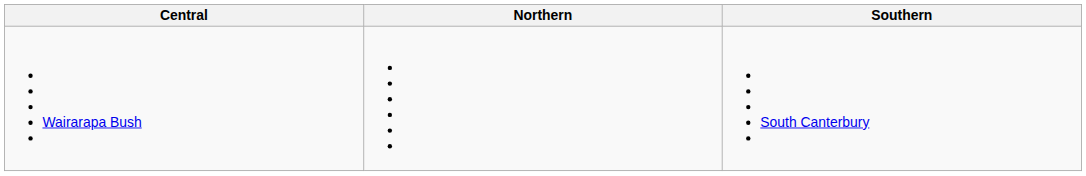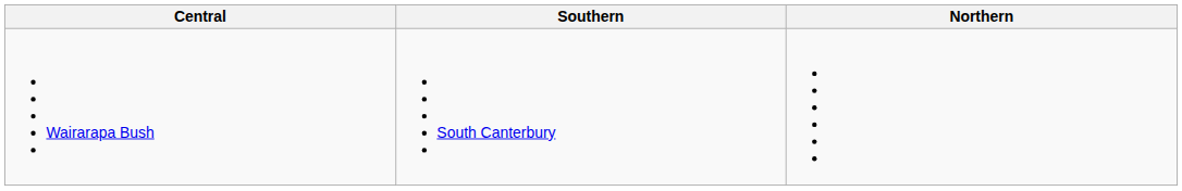 <table class="wikitable" width=98%>
 <tr>
 <th width=25%>Central</th>
+<th width=25%>Southern</th>
 <th width=25%>Northern</th>
-<th width=25%>Southern</th>
 </tr>
 <tr>
 <td><br><ul><li></li><li></li><li></li><li><a href='#'>Wairarapa Bush</a></li><li></li></ul></td>
+<td><br><ul><li></li><li></li><li></li><li><a href='#'>South Canterbury</a></li><li></li></ul></td>
 <td><br><ul><li></li><li></li><li></li><li></li><li></li><li></li></ul></td>
-<td><br><ul><li></li><li></li><li></li><li><a href='#'>South Canterbury</a></li><li></li></ul></td>
 </tr>
 </table>
